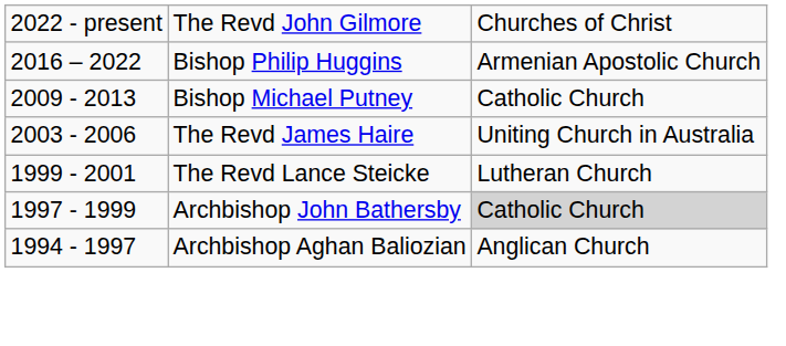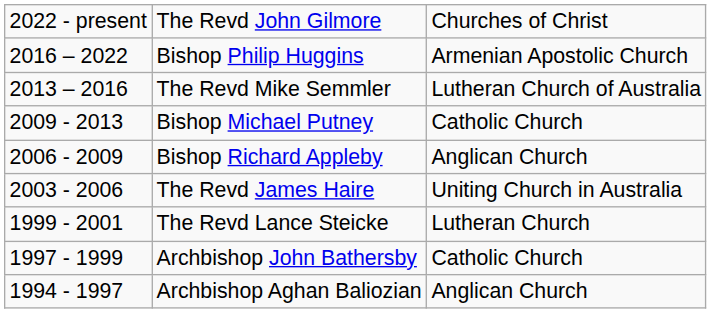 <table class="wikitable">
 <tr>
 <td>2022 - present</td>
 <td>The Revd <a href='#'>John Gilmore</a></td>
 <td>Churches of Christ</td>
 </tr>
 <tr>
 <td>2016 – 2022</td>
 <td>Bishop <a href='#'>Philip Huggins</a></td>
 <td>Armenian Apostolic Church</td>
 </tr>
 <tr>
+<td>2013 – 2016</td>
+<td>The Revd Mike Semmler</td>
+<td>Lutheran Church of Australia</td>
+</tr>
+<tr>
 <td>2009 - 2013</td>
 <td>Bishop <a href='#'>Michael Putney</a></td>
 <td>Catholic Church</td>
+</tr>
+<tr>
+<td>2006 - 2009</td>
+<td>Bishop <a href='#'>Richard Appleby</a></td>
+<td>Anglican Church</td>
 </tr>
 <tr>
 <td>2003 - 2006</td>
 <td>The Revd <a href='#'>James Haire</a></td>
 <td>Uniting Church in Australia</td>
 </tr>
 <tr>
 <td>1999 - 2001</td>
 <td>The Revd Lance Steicke</td>
 <td>Lutheran Church</td>
 </tr>
 <tr>
 <td>1997 - 1999</td>
 <td>Archbishop <a href='#'>John Bathersby</a></td>
-<td style="background: lightgrey;">Catholic Church</td>
+<td>Catholic Church</td>
 </tr>
 <tr>
 <td>1994 - 1997</td>
 <td>Archbishop Aghan Baliozian</td>
 <td>Anglican Church</td>
 </tr>
 </table>
